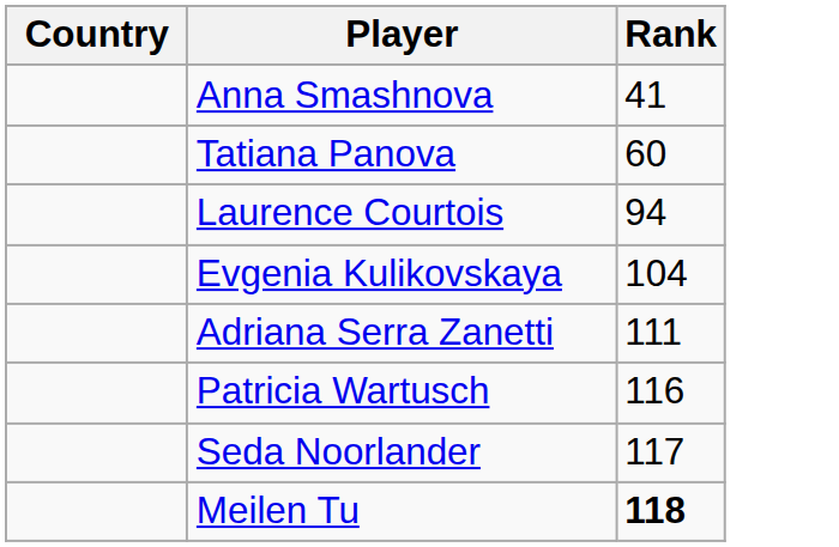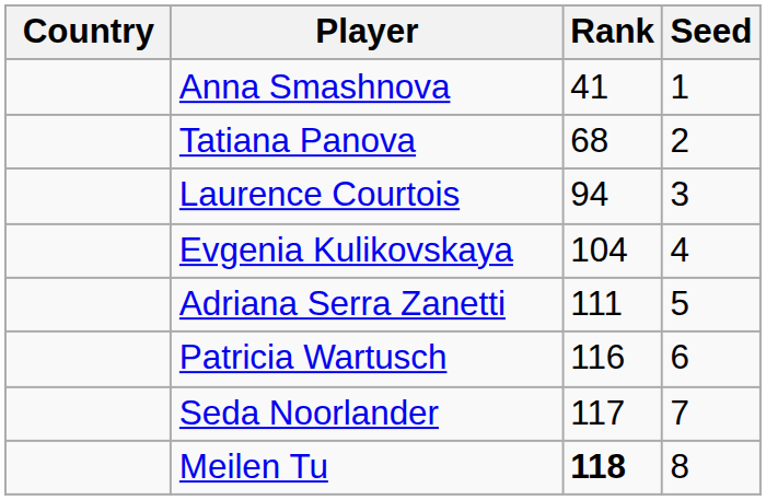 <table class="sortable wikitable">
 <tr>
 <th width="70">Country</th>
 <th width="175">Player</th>
 <th>Rank </th>
+<th>Seed</th>
 </tr>
 <tr>
 <td></td>
 <td><a href='#'>Anna Smashnova</a></td>
 <td>41</td>
+<td>1</td>
 </tr>
 <tr>
 <td></td>
 <td><a href='#'>Tatiana Panova</a></td>
-<td>60</td>
+<td>68</td>
+<td>2</td>
 </tr>
 <tr>
 <td></td>
 <td><a href='#'>Laurence Courtois</a></td>
 <td>94</td>
+<td>3</td>
 </tr>
 <tr>
 <td></td>
 <td><a href='#'>Evgenia Kulikovskaya</a></td>
 <td>104</td>
+<td>4</td>
 </tr>
 <tr>
 <td></td>
 <td><a href='#'>Adriana Serra Zanetti</a></td>
 <td>111</td>
+<td>5</td>
 </tr>
 <tr>
 <td></td>
 <td><a href='#'>Patricia Wartusch</a></td>
 <td>116</td>
+<td>6</td>
 </tr>
 <tr>
 <td></td>
 <td><a href='#'>Seda Noorlander</a></td>
 <td>117</td>
+<td>7</td>
 </tr>
 <tr>
 <td></td>
 <td><a href='#'>Meilen Tu</a></td>
 <td><strong>118</strong></td>
+<td>8</td>
 </tr>
 </table>
